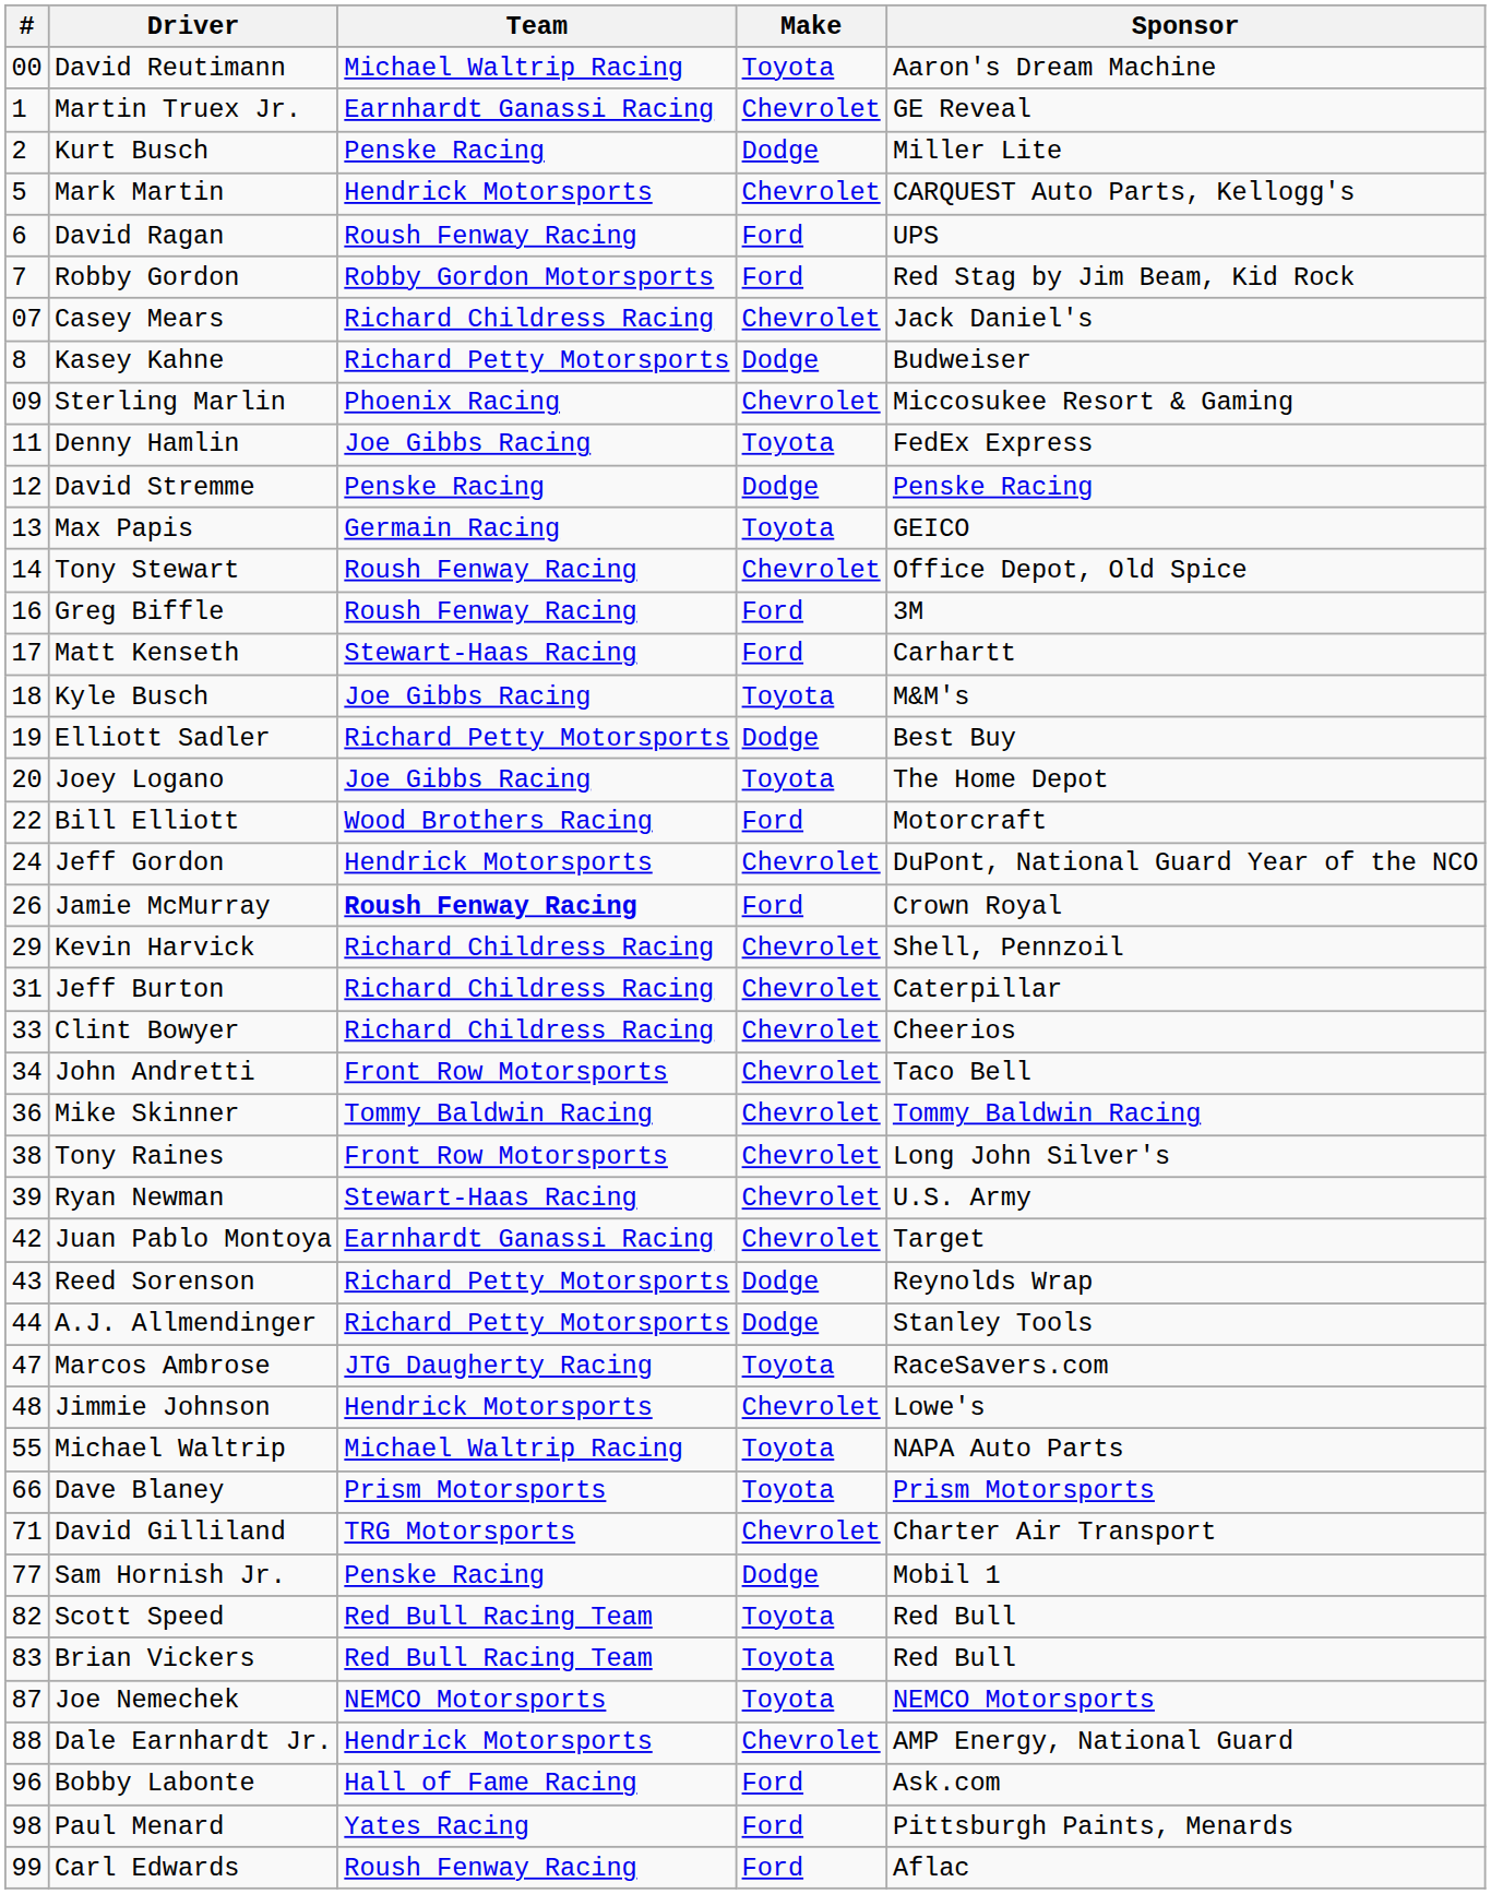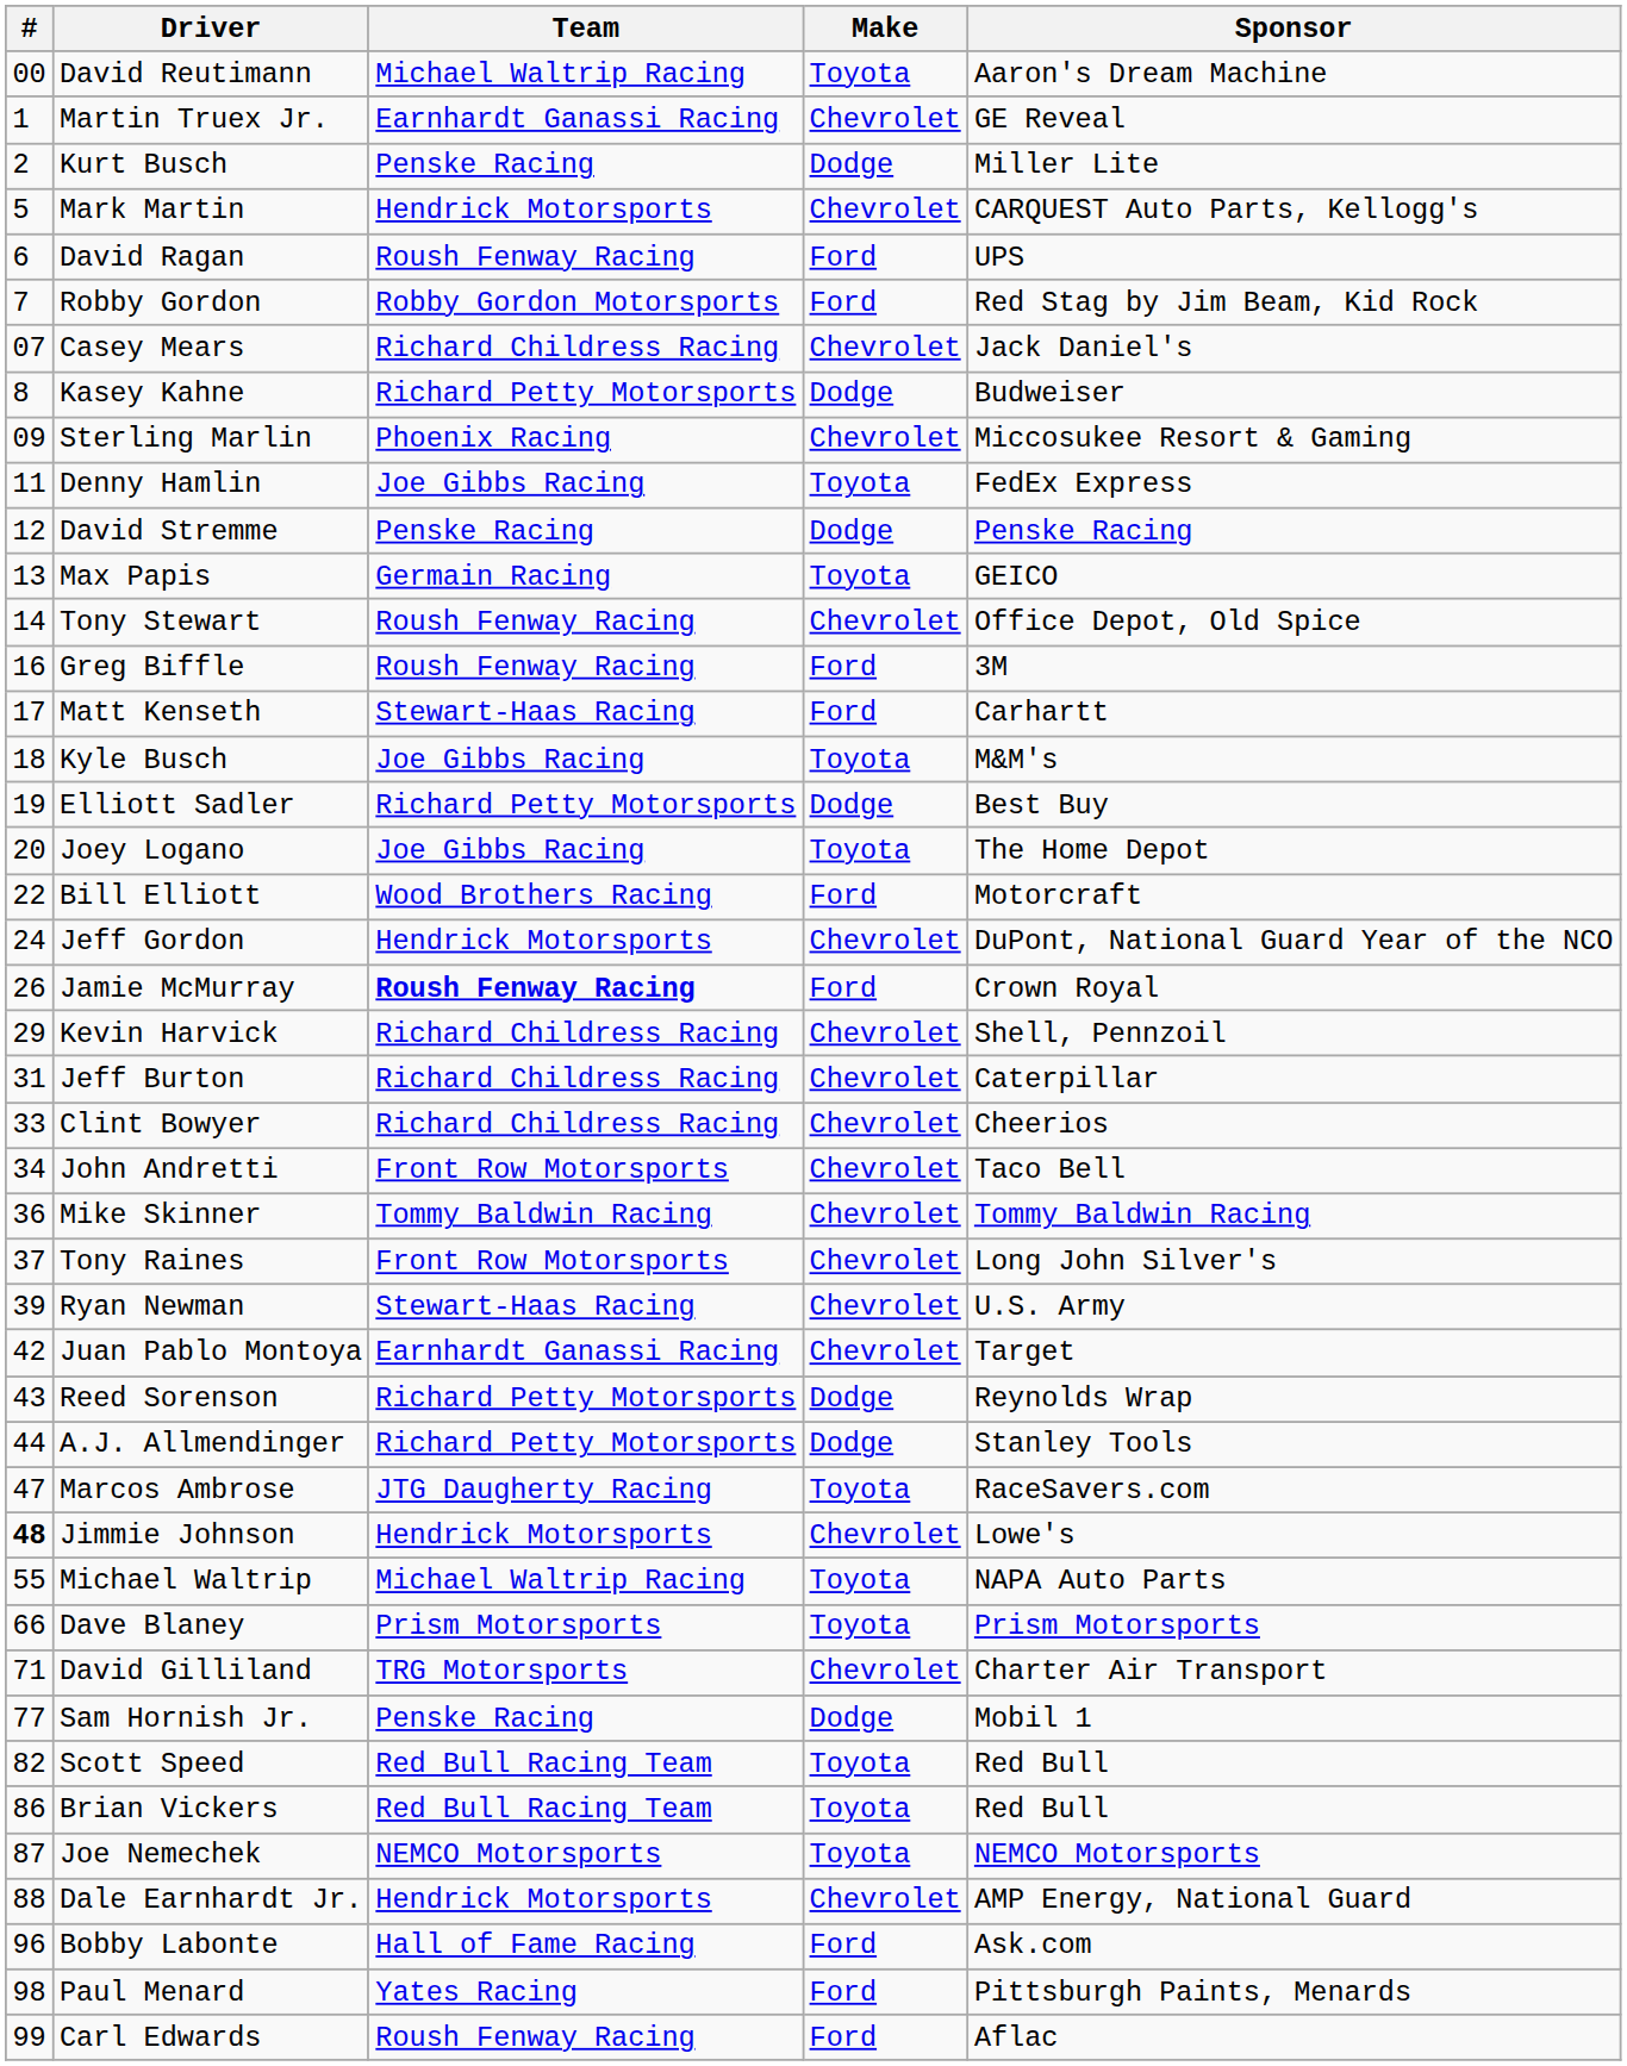 <table class="wikitable sortable">
 <tr>
 <th>#</th>
 <th>Driver</th>
 <th>Team</th>
 <th>Make</th>
 <th>Sponsor</th>
 </tr>
 <tr>
 <td>00</td>
 <td>David Reutimann</td>
 <td><a href='#'>Michael Waltrip Racing</a></td>
 <td><a href='#'>Toyota</a></td>
 <td>Aaron's Dream Machine</td>
 </tr>
 <tr>
 <td>1</td>
 <td>Martin Truex Jr.</td>
 <td><a href='#'>Earnhardt Ganassi Racing</a></td>
 <td><a href='#'>Chevrolet</a></td>
 <td>GE Reveal</td>
 </tr>
 <tr>
 <td>2</td>
 <td>Kurt Busch</td>
 <td><a href='#'>Penske Racing</a></td>
 <td><a href='#'>Dodge</a></td>
 <td>Miller Lite</td>
 </tr>
 <tr>
 <td>5</td>
 <td>Mark Martin</td>
 <td><a href='#'>Hendrick Motorsports</a></td>
 <td><a href='#'>Chevrolet</a></td>
 <td>CARQUEST Auto Parts, Kellogg's</td>
 </tr>
 <tr>
 <td>6</td>
 <td>David Ragan</td>
 <td><a href='#'>Roush Fenway Racing</a></td>
 <td><a href='#'>Ford</a></td>
 <td>UPS</td>
 </tr>
 <tr>
 <td>7</td>
 <td>Robby Gordon</td>
 <td><a href='#'>Robby Gordon Motorsports</a></td>
 <td><a href='#'>Ford</a></td>
 <td>Red Stag by Jim Beam, Kid Rock</td>
 </tr>
 <tr>
 <td>07</td>
 <td>Casey Mears</td>
 <td><a href='#'>Richard Childress Racing</a></td>
 <td><a href='#'>Chevrolet</a></td>
 <td>Jack Daniel's</td>
 </tr>
 <tr>
 <td>8</td>
 <td>Kasey Kahne</td>
 <td><a href='#'>Richard Petty Motorsports</a></td>
 <td><a href='#'>Dodge</a></td>
 <td>Budweiser</td>
 </tr>
 <tr>
 <td>09</td>
 <td>Sterling Marlin</td>
 <td><a href='#'>Phoenix Racing</a></td>
 <td><a href='#'>Chevrolet</a></td>
 <td>Miccosukee Resort & Gaming</td>
 </tr>
 <tr>
 <td>11</td>
 <td>Denny Hamlin</td>
 <td><a href='#'>Joe Gibbs Racing</a></td>
 <td><a href='#'>Toyota</a></td>
 <td>FedEx Express</td>
 </tr>
 <tr>
 <td>12</td>
 <td>David Stremme</td>
 <td><a href='#'>Penske Racing</a></td>
 <td><a href='#'>Dodge</a></td>
 <td><a href='#'>Penske Racing</a></td>
 </tr>
 <tr>
 <td>13</td>
 <td>Max Papis</td>
 <td><a href='#'>Germain Racing</a></td>
 <td><a href='#'>Toyota</a></td>
 <td>GEICO</td>
 </tr>
 <tr>
 <td>14</td>
 <td>Tony Stewart</td>
 <td><a href='#'>Roush Fenway Racing</a></td>
 <td><a href='#'>Chevrolet</a></td>
 <td>Office Depot, Old Spice</td>
 </tr>
 <tr>
 <td>16</td>
 <td>Greg Biffle</td>
 <td><a href='#'>Roush Fenway Racing</a></td>
 <td><a href='#'>Ford</a></td>
 <td>3M</td>
 </tr>
 <tr>
 <td>17</td>
 <td>Matt Kenseth</td>
 <td><a href='#'>Stewart-Haas Racing</a></td>
 <td><a href='#'>Ford</a></td>
 <td>Carhartt</td>
 </tr>
 <tr>
 <td>18</td>
 <td>Kyle Busch</td>
 <td><a href='#'>Joe Gibbs Racing</a></td>
 <td><a href='#'>Toyota</a></td>
 <td>M&M's</td>
 </tr>
 <tr>
 <td>19</td>
 <td>Elliott Sadler</td>
 <td><a href='#'>Richard Petty Motorsports</a></td>
 <td><a href='#'>Dodge</a></td>
 <td>Best Buy</td>
 </tr>
 <tr>
 <td>20</td>
 <td>Joey Logano</td>
 <td><a href='#'>Joe Gibbs Racing</a></td>
 <td><a href='#'>Toyota</a></td>
 <td>The Home Depot</td>
 </tr>
 <tr>
 <td>22</td>
 <td>Bill Elliott</td>
 <td><a href='#'>Wood Brothers Racing</a></td>
 <td><a href='#'>Ford</a></td>
 <td>Motorcraft</td>
 </tr>
 <tr>
 <td>24</td>
 <td>Jeff Gordon</td>
 <td><a href='#'>Hendrick Motorsports</a></td>
 <td><a href='#'>Chevrolet</a></td>
 <td>DuPont, National Guard Year of the NCO</td>
 </tr>
 <tr>
 <td>26</td>
 <td>Jamie McMurray</td>
 <td><strong><a href='#'>Roush Fenway Racing</a></strong></td>
 <td><a href='#'>Ford</a></td>
 <td>Crown Royal</td>
 </tr>
 <tr>
 <td>29</td>
 <td>Kevin Harvick</td>
 <td><a href='#'>Richard Childress Racing</a></td>
 <td><a href='#'>Chevrolet</a></td>
 <td>Shell, Pennzoil</td>
 </tr>
 <tr>
 <td>31</td>
 <td>Jeff Burton</td>
 <td><a href='#'>Richard Childress Racing</a></td>
 <td><a href='#'>Chevrolet</a></td>
 <td>Caterpillar</td>
 </tr>
 <tr>
 <td>33</td>
 <td>Clint Bowyer</td>
 <td><a href='#'>Richard Childress Racing</a></td>
 <td><a href='#'>Chevrolet</a></td>
 <td>Cheerios</td>
 </tr>
 <tr>
 <td>34</td>
 <td>John Andretti</td>
 <td><a href='#'>Front Row Motorsports</a></td>
 <td><a href='#'>Chevrolet</a></td>
 <td>Taco Bell</td>
 </tr>
 <tr>
 <td>36</td>
 <td>Mike Skinner</td>
 <td><a href='#'>Tommy Baldwin Racing</a></td>
 <td><a href='#'>Chevrolet</a></td>
 <td><a href='#'>Tommy Baldwin Racing</a></td>
 </tr>
 <tr>
-<td>38</td>
+<td>37</td>
 <td>Tony Raines</td>
 <td><a href='#'>Front Row Motorsports</a></td>
 <td><a href='#'>Chevrolet</a></td>
 <td>Long John Silver's</td>
 </tr>
 <tr>
 <td>39</td>
 <td>Ryan Newman</td>
 <td><a href='#'>Stewart-Haas Racing</a></td>
 <td><a href='#'>Chevrolet</a></td>
 <td>U.S. Army</td>
 </tr>
 <tr>
 <td>42</td>
 <td>Juan Pablo Montoya</td>
 <td><a href='#'>Earnhardt Ganassi Racing</a></td>
 <td><a href='#'>Chevrolet</a></td>
 <td>Target</td>
 </tr>
 <tr>
 <td>43</td>
 <td>Reed Sorenson</td>
 <td><a href='#'>Richard Petty Motorsports</a></td>
 <td><a href='#'>Dodge</a></td>
 <td>Reynolds Wrap</td>
 </tr>
 <tr>
 <td>44</td>
 <td>A.J. Allmendinger</td>
 <td><a href='#'>Richard Petty Motorsports</a></td>
 <td><a href='#'>Dodge</a></td>
 <td>Stanley Tools</td>
 </tr>
 <tr>
 <td>47</td>
 <td>Marcos Ambrose</td>
 <td><a href='#'>JTG Daugherty Racing</a></td>
 <td><a href='#'>Toyota</a></td>
 <td>RaceSavers.com</td>
 </tr>
 <tr>
-<td>48</td>
+<td><strong>48</strong></td>
 <td>Jimmie Johnson</td>
 <td><a href='#'>Hendrick Motorsports</a></td>
 <td><a href='#'>Chevrolet</a></td>
 <td>Lowe's</td>
 </tr>
 <tr>
 <td>55</td>
 <td>Michael Waltrip</td>
 <td><a href='#'>Michael Waltrip Racing</a></td>
 <td><a href='#'>Toyota</a></td>
 <td>NAPA Auto Parts</td>
 </tr>
 <tr>
 <td>66</td>
 <td>Dave Blaney</td>
 <td><a href='#'>Prism Motorsports</a></td>
 <td><a href='#'>Toyota</a></td>
 <td><a href='#'>Prism Motorsports</a></td>
 </tr>
 <tr>
 <td>71</td>
 <td>David Gilliland</td>
 <td><a href='#'>TRG Motorsports</a></td>
 <td><a href='#'>Chevrolet</a></td>
 <td>Charter Air Transport</td>
 </tr>
 <tr>
 <td>77</td>
 <td>Sam Hornish Jr.</td>
 <td><a href='#'>Penske Racing</a></td>
 <td><a href='#'>Dodge</a></td>
 <td>Mobil 1</td>
 </tr>
 <tr>
 <td>82</td>
 <td>Scott Speed</td>
 <td><a href='#'>Red Bull Racing Team</a></td>
 <td><a href='#'>Toyota</a></td>
 <td>Red Bull</td>
 </tr>
 <tr>
-<td>83</td>
+<td>86</td>
 <td>Brian Vickers</td>
 <td><a href='#'>Red Bull Racing Team</a></td>
 <td><a href='#'>Toyota</a></td>
 <td>Red Bull</td>
 </tr>
 <tr>
 <td>87</td>
 <td>Joe Nemechek</td>
 <td><a href='#'>NEMCO Motorsports</a></td>
 <td><a href='#'>Toyota</a></td>
 <td><a href='#'>NEMCO Motorsports</a></td>
 </tr>
 <tr>
 <td>88</td>
 <td>Dale Earnhardt Jr.</td>
 <td><a href='#'>Hendrick Motorsports</a></td>
 <td><a href='#'>Chevrolet</a></td>
 <td>AMP Energy, National Guard</td>
 </tr>
 <tr>
 <td>96</td>
 <td>Bobby Labonte</td>
 <td><a href='#'>Hall of Fame Racing</a></td>
 <td><a href='#'>Ford</a></td>
 <td>Ask.com</td>
 </tr>
 <tr>
 <td>98</td>
 <td>Paul Menard</td>
 <td><a href='#'>Yates Racing</a></td>
 <td><a href='#'>Ford</a></td>
 <td>Pittsburgh Paints, Menards</td>
 </tr>
 <tr>
 <td>99</td>
 <td>Carl Edwards</td>
 <td><a href='#'>Roush Fenway Racing</a></td>
 <td><a href='#'>Ford</a></td>
 <td>Aflac</td>
 </tr>
 </table>
